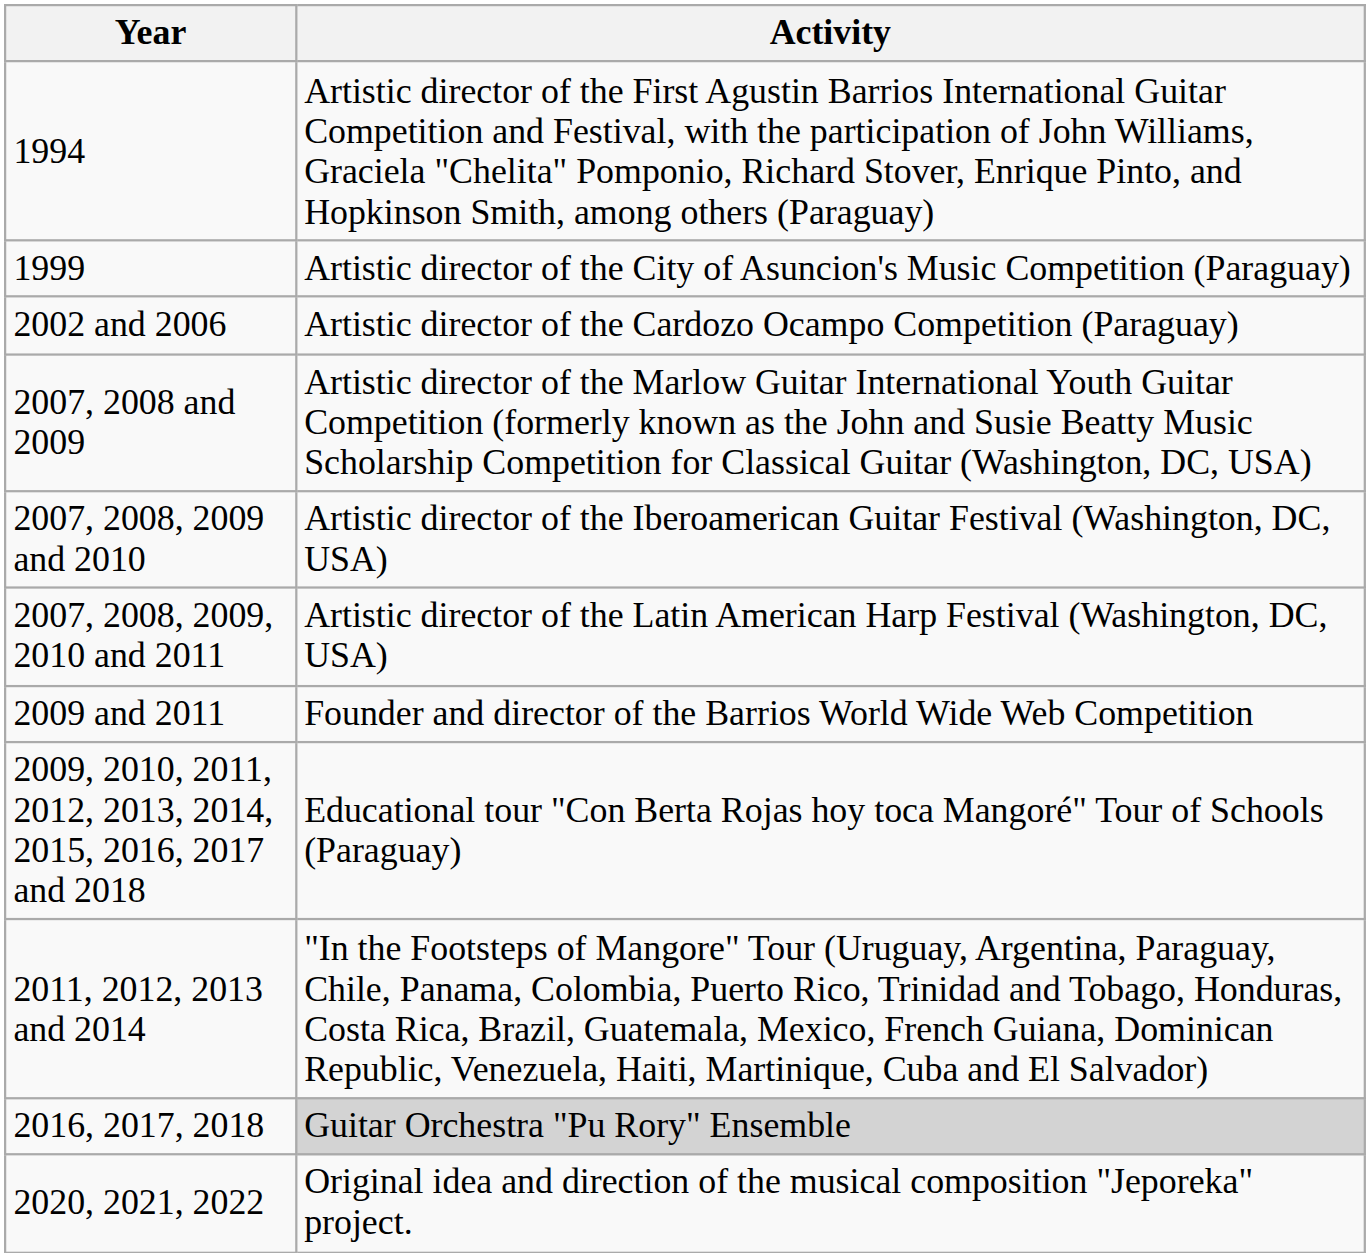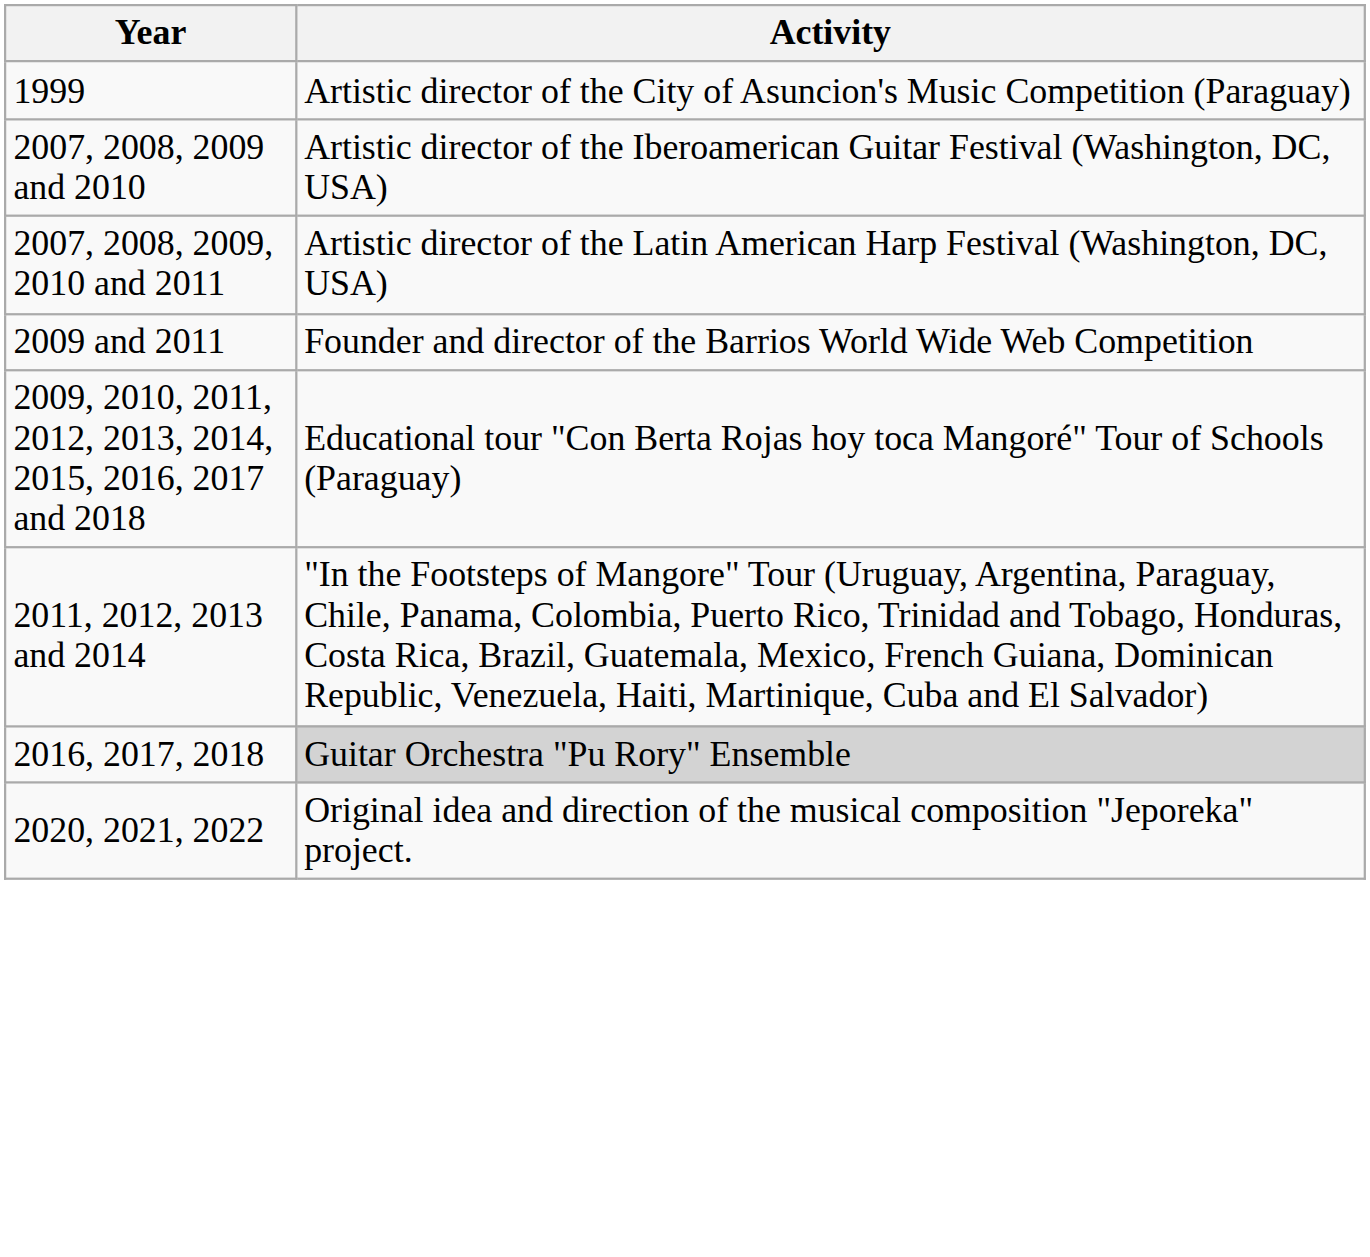 <table class="wikitable">
 <tr>
 <th>Year</th>
 <th>Activity</th>
 </tr>
 <tr>
-<td>1994</td>
-<td>Artistic director of the First Agustin Barrios International Guitar Competition and Festival, with the participation of John Williams, Graciela "Chelita" Pomponio, Richard Stover, Enrique Pinto, and Hopkinson Smith, among others (Paraguay)</td>
-</tr>
-<tr>
 <td>1999</td>
 <td>Artistic director of the City of Asuncion's Music Competition (Paraguay)</td>
-</tr>
-<tr>
-<td>2002 and 2006</td>
-<td>Artistic director of the Cardozo Ocampo Competition (Paraguay)</td>
-</tr>
-<tr>
-<td>2007, 2008 and 2009</td>
-<td>Artistic director of the Marlow Guitar International Youth Guitar Competition (formerly known as the John and Susie Beatty Music Scholarship Competition for Classical Guitar (Washington, DC, USA)</td>
 </tr>
 <tr>
 <td>2007, 2008, 2009 and 2010</td>
 <td>Artistic director of the Iberoamerican Guitar Festival (Washington, DC, USA)</td>
 </tr>
 <tr>
 <td>2007, 2008, 2009, 2010 and 2011</td>
 <td>Artistic director of the Latin American Harp Festival (Washington, DC, USA)</td>
 </tr>
 <tr>
 <td>2009 and 2011</td>
 <td>Founder and director of the Barrios World Wide Web Competition</td>
 </tr>
 <tr>
 <td>2009, 2010, 2011, 2012, 2013, 2014, 2015, 2016, 2017 and 2018</td>
 <td>Educational tour "Con Berta Rojas hoy toca Mangoré" Tour of Schools (Paraguay)</td>
 </tr>
 <tr>
 <td>2011, 2012, 2013 and 2014</td>
 <td>"In the Footsteps of Mangore" Tour (Uruguay, Argentina, Paraguay, Chile, Panama, Colombia, Puerto Rico, Trinidad and Tobago, Honduras, Costa Rica, Brazil, Guatemala, Mexico, French Guiana, Dominican Republic, Venezuela, Haiti, Martinique, Cuba and El Salvador)</td>
 </tr>
 <tr>
 <td>2016, 2017, 2018</td>
 <td style="background: lightgrey;">Guitar Orchestra "Pu Rory" Ensemble</td>
 </tr>
 <tr>
 <td>2020, 2021, 2022</td>
 <td>Original idea and direction of the musical composition "Jeporeka" project.</td>
 </tr>
 </table>
